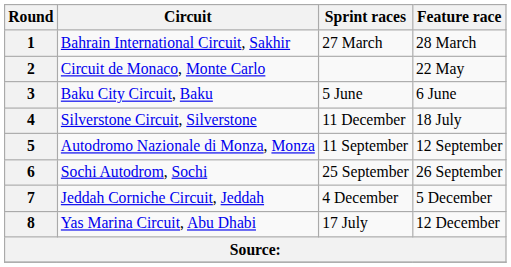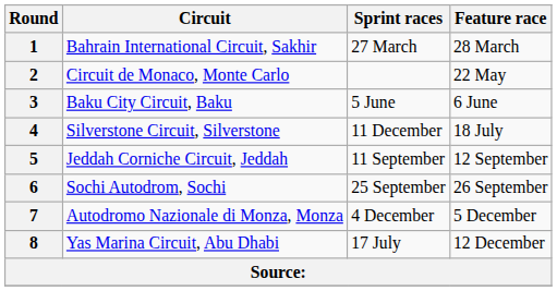 <table class=wikitable style="font-size:85%;">
 <tr>
 <th>Round</th>
 <th>Circuit</th>
 <th nowrap>Sprint races</th>
 <th nowrap>Feature race</th>
 </tr>
 <tr>
 <th>1</th>
 <td> <a href='#'>Bahrain International Circuit</a>, <a href='#'>Sakhir</a></td>
 <td>27 March</td>
 <td>28 March</td>
 </tr>
 <tr>
 <th>2</th>
 <td> <a href='#'>Circuit de Monaco</a>, <a href='#'>Monte Carlo</a></td>
 <td></td>
 <td>22 May</td>
 </tr>
 <tr>
 <th>3</th>
 <td> <a href='#'>Baku City Circuit</a>, <a href='#'>Baku</a></td>
 <td>5 June</td>
 <td>6 June</td>
 </tr>
 <tr>
 <th>4</th>
 <td nowrap> <a href='#'>Silverstone Circuit</a>, <a href='#'>Silverstone</a></td>
 <td>11 December</td>
 <td>18 July</td>
 </tr>
 <tr>
 <th>5</th>
-<td nowrap> <a href='#'>Autodromo Nazionale di Monza</a>, <a href='#'>Monza</a></td>
+<td> <a href='#'>Jeddah Corniche Circuit</a>, <a href='#'>Jeddah</a></td>
 <td>11 September</td>
 <td>12 September</td>
 </tr>
 <tr>
 <th>6</th>
 <td> <a href='#'>Sochi Autodrom</a>, <a href='#'>Sochi</a></td>
 <td nowrap>25 September</td>
 <td nowrap>26 September</td>
 </tr>
 <tr>
 <th>7</th>
-<td> <a href='#'>Jeddah Corniche Circuit</a>, <a href='#'>Jeddah</a></td>
+<td nowrap> <a href='#'>Autodromo Nazionale di Monza</a>, <a href='#'>Monza</a></td>
 <td>4 December</td>
 <td>5 December</td>
 </tr>
 <tr>
 <th>8</th>
 <td> <a href='#'>Yas Marina Circuit</a>, <a href='#'>Abu Dhabi</a></td>
 <td>17 July</td>
 <td>12 December</td>
 </tr>
 <tr>
 <th colspan=4>Source:</th>
 </tr>
 <tr>
 </tr>
 </table>
